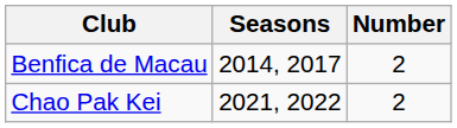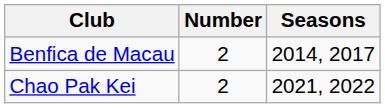 <table class="wikitable sortable">
 <tr>
 <th>Club</th>
+<th>Number</th>
 <th>Seasons</th>
-<th>Number</th>
 </tr>
 <tr>
 <td><a href='#'>Benfica de Macau</a></td>
+<td style="text-align:center">2</td>
 <td>2014, 2017</td>
-<td style="text-align:center">2</td>
 </tr>
 <tr>
 <td><a href='#'>Chao Pak Kei</a></td>
+<td style="text-align:center">2</td>
 <td>2021, 2022</td>
-<td style="text-align:center">2</td>
 </tr>
 </table>
